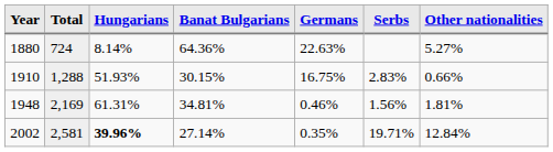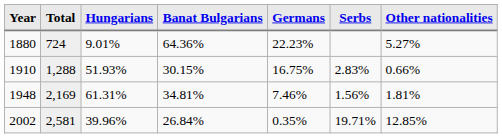 <table border="1" cellpadding="5" cellspacing="0" style="margin: 10px 0 10px 25px; background: #f9f9f9; border: 1px #AAA solid; border-collapse: collapse; font-size: 95%; float: center;">
 <tr>
 <th style="background: #E9E9E9; border-bottom: 2px solid gray;"><strong>Year</strong></th>
 <th style="background: #E9E9E9; border-bottom: 2px solid gray;"><strong>Total</strong></th>
 <th style="background: #E9E9E9; border-bottom: 2px solid gray;"><a href='#'>Hungarians</a></th>
 <th style="background: #E9E9E9; border-bottom: 2px solid gray;"><a href='#'>Banat Bulgarians</a></th>
 <th style="background: #E9E9E9; border-bottom: 2px solid gray;"><a href='#'>Germans</a></th>
 <th style="background: #E9E9E9; border-bottom: 2px solid gray;"><a href='#'>Serbs</a></th>
 <th style="background: #E9E9E9; border-bottom: 2px solid gray;"><a href='#'>Other nationalities</a></th>
 </tr>
 <tr>
 <td>1880</td>
 <td style="background: #efefef;">724</td>
-<td>8.14%</td>
+<td>9.01%</td>
 <td>64.36%</td>
-<td>22.63%</td>
+<td>22.23%</td>
 <td></td>
 <td>5.27%</td>
 </tr>
 <tr>
 <td>1910</td>
 <td style="background: #efefef;">1,288</td>
 <td>51.93%</td>
 <td>30.15%</td>
 <td>16.75%</td>
 <td>2.83%</td>
 <td>0.66%</td>
 </tr>
 <tr>
 <td>1948</td>
 <td style="background: #efefef;">2,169</td>
 <td>61.31%</td>
 <td>34.81%</td>
-<td>0.46%</td>
+<td>7.46%</td>
 <td>1.56%</td>
 <td>1.81%</td>
 </tr>
 <tr>
 <td>2002</td>
 <td style="background: #efefef;">2,581</td>
-<td><strong>39.96%</strong></td>
-<td>27.14%</td>
+<td>39.96%</td>
+<td>26.84%</td>
 <td>0.35%</td>
 <td>19.71%</td>
-<td>12.84%</td>
+<td>12.85%</td>
 </tr>
 </table>
